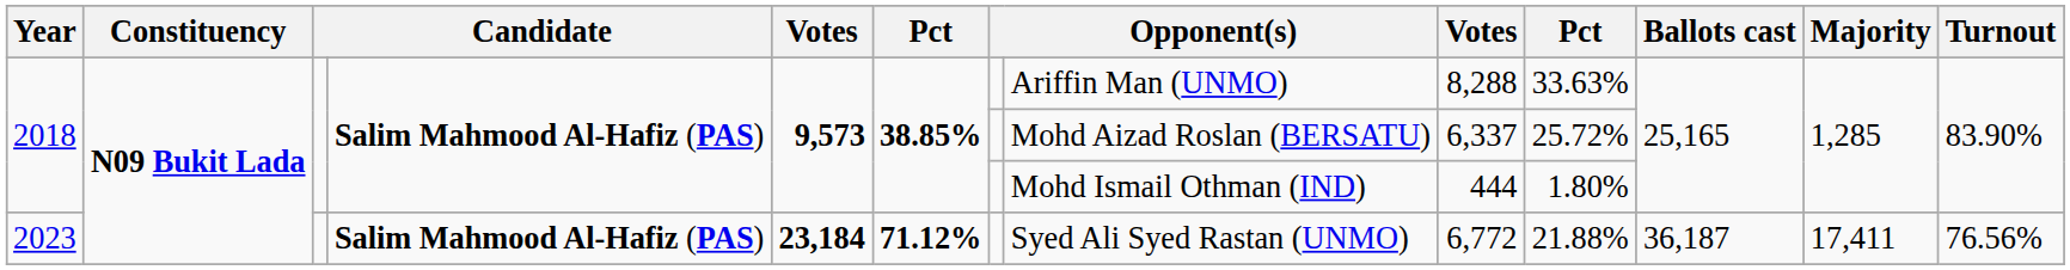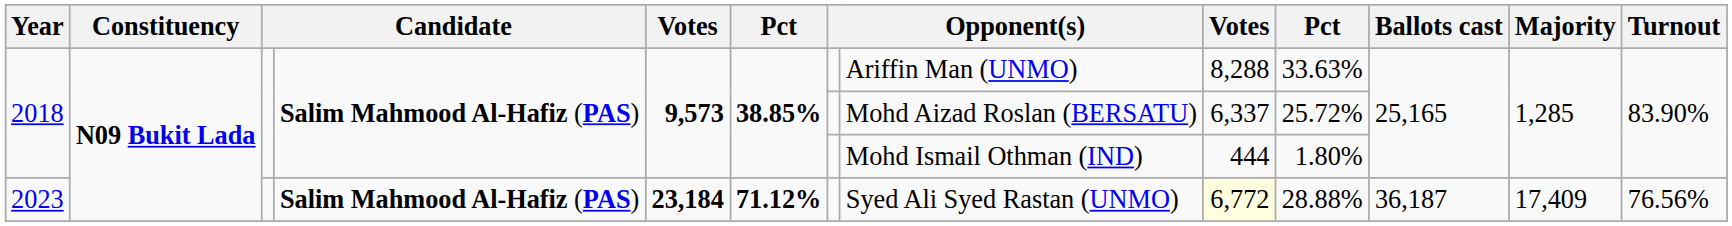 <table class="wikitable" style="margin:0.5em ; font-size:95%">
 <tr>
 <th>Year</th>
 <th>Constituency</th>
 <th colspan=2>Candidate</th>
 <th>Votes</th>
 <th>Pct</th>
 <th colspan=2>Opponent(s)</th>
 <th>Votes</th>
 <th>Pct</th>
 <th>Ballots cast</th>
 <th>Majority</th>
 <th>Turnout</th>
 </tr>
 <tr>
 <td rowspan=3><a href='#'>2018</a></td>
 <td rowspan=4><strong>N09 <a href='#'>Bukit Lada</a></strong></td>
 <td rowspan=3 ></td>
 <td rowspan=3><strong>Salim Mahmood Al-Hafiz</strong> (<a href='#'><strong>PAS</strong></a>)</td>
 <td rowspan=3 align=right><strong>9,573</strong></td>
 <td rowspan=3><strong>38.85%</strong></td>
 <td></td>
 <td>Ariffin Man (<a href='#'>UNMO</a>)</td>
 <td align=right>8,288</td>
 <td>33.63%</td>
 <td rowspan=3>25,165</td>
 <td rowspan=3>1,285</td>
 <td rowspan=3>83.90%</td>
 </tr>
 <tr>
 <td></td>
 <td>Mohd Aizad Roslan (<a href='#'>BERSATU</a>)</td>
 <td align=right>6,337</td>
 <td>25.72%</td>
 </tr>
 <tr>
 <td></td>
 <td>Mohd Ismail Othman (<a href='#'>IND</a>)</td>
 <td align=right>444</td>
 <td align=right>1.80%</td>
 </tr>
 <tr>
 <td><a href='#'>2023</a></td>
 <td bgcolor=></td>
 <td><strong>Salim Mahmood Al-Hafiz</strong> (<a href='#'><strong>PAS</strong></a>)</td>
 <td align=right><strong>23,184</strong></td>
 <td><strong>71.12%</strong></td>
 <td></td>
 <td>Syed Ali Syed Rastan (<a href='#'>UNMO</a>)</td>
-<td align=right>6,772</td>
-<td>21.88%</td>
+<td align=right style="background: lightyellow;">6,772</td>
+<td>28.88%</td>
 <td>36,187</td>
-<td>17,411</td>
+<td>17,409</td>
 <td>76.56%</td>
 </tr>
 </table>
